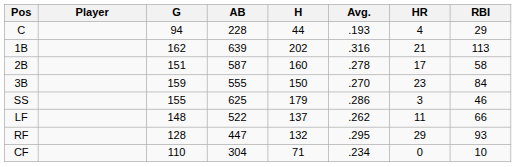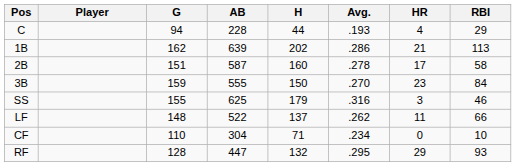 <table class="wikitable sortable">
 <tr>
 <th bgcolor="#DDDDFF" width="5%">Pos</th>
 <th bgcolor="#DDDDFF" width="16%">Player</th>
 <th bgcolor="#DDDDFF" width="9%">G</th>
 <th bgcolor="#DDDDFF" width="9%">AB</th>
 <th bgcolor="#DDDDFF" width="9%">H</th>
 <th bgcolor="#DDDDFF" width="9%">Avg.</th>
 <th bgcolor="#DDDDFF" width="9%">HR</th>
 <th bgcolor="#DDDDFF" width="9%">RBI</th>
 </tr>
 <tr align="center">
 <td>C</td>
 <td></td>
 <td>94</td>
 <td>228</td>
 <td>44</td>
 <td>.193</td>
 <td>4</td>
 <td>29</td>
 </tr>
 <tr align="center">
 <td>1B</td>
 <td></td>
 <td>162</td>
 <td>639</td>
 <td>202</td>
-<td>.316</td>
+<td>.286</td>
 <td>21</td>
 <td>113</td>
 </tr>
 <tr align="center">
 <td>2B</td>
 <td></td>
 <td>151</td>
 <td>587</td>
 <td>160</td>
 <td>.278</td>
 <td>17</td>
 <td>58</td>
 </tr>
 <tr align="center">
 <td>3B</td>
 <td></td>
 <td>159</td>
 <td>555</td>
 <td>150</td>
 <td>.270</td>
 <td>23</td>
 <td>84</td>
 </tr>
 <tr align="center">
 <td>SS</td>
 <td></td>
 <td>155</td>
 <td>625</td>
 <td>179</td>
-<td>.286</td>
+<td>.316</td>
 <td>3</td>
 <td>46</td>
 </tr>
 <tr align="center">
 <td>LF</td>
 <td></td>
 <td>148</td>
 <td>522</td>
 <td>137</td>
 <td>.262</td>
 <td>11</td>
 <td>66</td>
 </tr>
 <tr align="center">
+<td>CF</td>
+<td></td>
+<td>110</td>
+<td>304</td>
+<td>71</td>
+<td>.234</td>
+<td>0</td>
+<td>10</td>
+</tr>
+<tr align="center">
 <td>RF</td>
 <td></td>
 <td>128</td>
 <td>447</td>
 <td>132</td>
 <td>.295</td>
 <td>29</td>
 <td>93</td>
 </tr>
-<tr align="center">
-<td>CF</td>
-<td></td>
-<td>110</td>
-<td>304</td>
-<td>71</td>
-<td>.234</td>
-<td>0</td>
-<td>10</td>
-</tr>
 </table>
